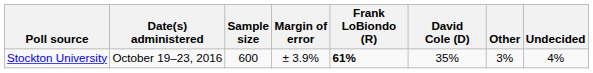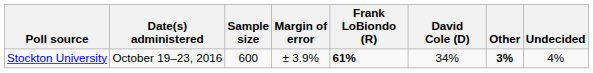 <table class="wikitable">
 <tr valign= bottom>
 <th>Poll source</th>
 <th>Date(s)<br>administered</th>
 <th>Sample<br>size</th>
 <th>Margin of<br>error</th>
 <th style="width:100px;">Frank<br>LoBiondo (R)</th>
 <th style="width:100px;">David<br>Cole (D)</th>
 <th>Other</th>
 <th>Undecided</th>
 </tr>
 <tr>
 <td><a href='#'>Stockton University</a></td>
 <td align=center>October 19–23, 2016</td>
 <td align=center>600</td>
 <td align=center>± 3.9%</td>
 <td><strong>61%</strong></td>
-<td align=center>35%</td>
-<td align=center>3%</td>
+<td align=center>34%</td>
+<td align=center><strong>3%</strong></td>
 <td align=center>4%</td>
 </tr>
 </table>
